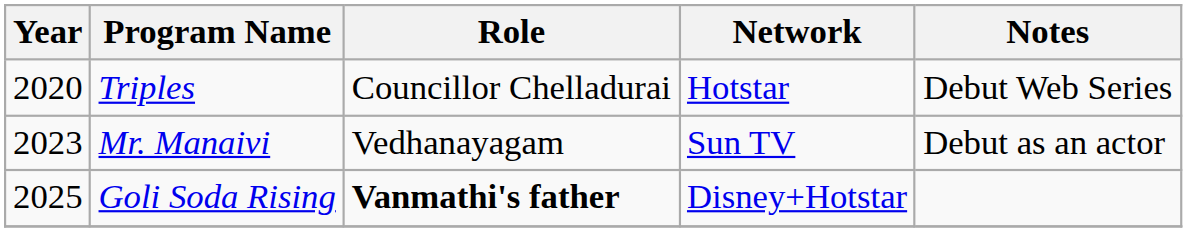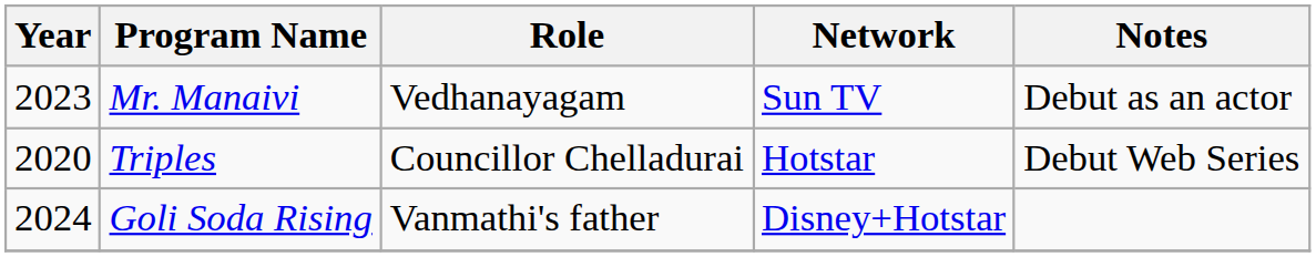 <table class="wikitable">
 <tr>
 <th>Year</th>
 <th>Program Name</th>
 <th>Role</th>
 <th>Network</th>
 <th>Notes</th>
 </tr>
 <tr>
+<td>2023</td>
+<td><em><a href='#'>Mr. Manaivi</a></em></td>
+<td>Vedhanayagam</td>
+<td><a href='#'>Sun TV</a></td>
+<td>Debut as an actor</td>
+</tr>
+<tr>
 <td>2020</td>
 <td><em><a href='#'>Triples</a></em></td>
 <td>Councillor Chelladurai</td>
 <td><a href='#'>Hotstar</a></td>
 <td>Debut Web Series</td>
 </tr>
 <tr>
-<td>2023</td>
-<td><em><a href='#'>Mr. Manaivi</a></em></td>
-<td>Vedhanayagam</td>
-<td><a href='#'>Sun TV</a></td>
-<td>Debut as an actor</td>
-</tr>
-<tr>
-<td>2025</td>
+<td>2024</td>
 <td><em><a href='#'>Goli Soda Rising</a></em></td>
-<td><strong>Vanmathi's father</strong></td>
+<td>Vanmathi's father</td>
 <td><a href='#'>Disney+Hotstar</a></td>
 <td></td>
 </tr>
 <tr>
 </tr>
 </table>
